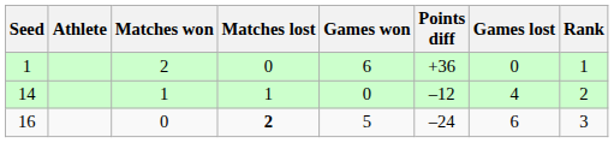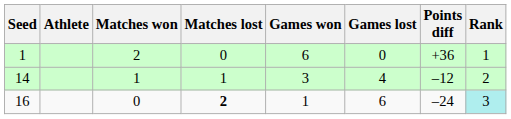 <table class="wikitable">
 <tr>
 <th>Seed</th>
 <th>Athlete</th>
 <th>Matches won</th>
 <th>Matches lost</th>
 <th>Games won</th>
+<th>Games lost</th>
 <th>Points<br>diff</th>
-<th>Games lost</th>
 <th>Rank</th>
 </tr>
 <tr bgcolor="#ccffcc">
 <td align="center">1</td>
 <td></td>
 <td align="center">2</td>
 <td align="center">0</td>
 <td align="center">6</td>
+<td align="center">0</td>
 <td align="center">+36</td>
-<td align="center">0</td>
 <td align="center">1</td>
 </tr>
 <tr bgcolor="#ccffcc">
 <td align="center">14</td>
 <td></td>
 <td align="center">1</td>
 <td align="center">1</td>
-<td align="center">0</td>
+<td align="center">3</td>
+<td align="center">4</td>
 <td align="center">–12</td>
-<td align="center">4</td>
 <td align="center">2</td>
 </tr>
 <tr>
 <td align="center">16</td>
 <td></td>
 <td align="center">0</td>
 <td align="center"><strong>2</strong></td>
-<td align="center">5</td>
+<td align="center">1</td>
+<td align="center">6</td>
 <td align="center">–24</td>
-<td align="center">6</td>
-<td align="center">3</td>
+<td align="center" style="background: paleturquoise;">3</td>
 </tr>
 </table>
